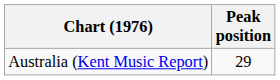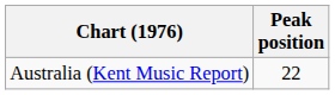 <table class="wikitable sortable plainrowheaders" style="text-align:center">
 <tr>
 <th>Chart (1976)</th>
 <th>Peak<br>position</th>
 </tr>
 <tr>
 <td>Australia (<a href='#'>Kent Music Report</a>)</td>
-<td>29</td>
+<td>22</td>
 </tr>
 </table>
